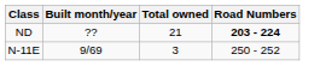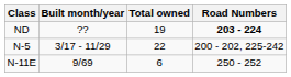 <table class="wikitable sortable">
 <tr>
 <th class="unsortable">Class</th>
 <th class="unsortable">Built month/year</th>
 <th class="unsortable">Total owned</th>
 <th class="unsortable">Road Numbers</th>
 </tr>
 <tr align = "center">
 <td>ND</td>
 <td>??</td>
-<td>21</td>
+<td>19</td>
 <td><strong>203 - 224</strong></td>
+</tr>
+<tr align = "center">
+<td>N-5</td>
+<td>3/17 - 11/29</td>
+<td>22</td>
+<td>200 - 202, 225-242</td>
 </tr>
 <tr align = "center">
 <td>N-11E</td>
 <td>9/69</td>
-<td>3</td>
+<td>6</td>
 <td>250 - 252</td>
 </tr>
 </table>
